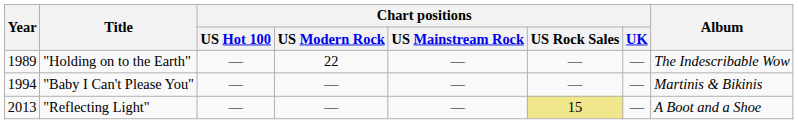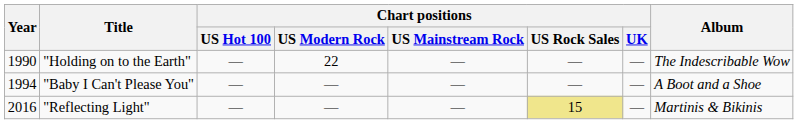 <table class="wikitable">
 <tr>
 <th rowspan="2">Year</th>
 <th rowspan="2">Title</th>
 <th colspan="5">Chart positions</th>
 <th rowspan="2">Album</th>
 </tr>
 <tr>
 <th>US <a href='#'>Hot 100</a></th>
 <th>US <a href='#'>Modern Rock</a></th>
 <th>US <a href='#'>Mainstream Rock</a></th>
 <th>US Rock Sales</th>
 <th><a href='#'>UK</a></th>
 </tr>
 <tr>
-<td>1989</td>
+<td>1990</td>
 <td>"Holding on to the Earth"</td>
 <td style="text-align:center;">—</td>
 <td style="text-align:center;">22</td>
 <td style="text-align:center;">—</td>
 <td style="text-align:center;">—</td>
 <td style="text-align:center;">—</td>
 <td><em>The Indescribable Wow</em></td>
 </tr>
 <tr>
 <td>1994</td>
 <td>"Baby I Can't Please You"</td>
 <td style="text-align:center;">—</td>
 <td style="text-align:center;">—</td>
 <td style="text-align:center;">—</td>
 <td style="text-align:center;">—</td>
 <td style="text-align:center;">—</td>
-<td><em>Martinis & Bikinis</em></td>
+<td><em>A Boot and a Shoe</em></td>
 </tr>
 <tr>
-<td>2013</td>
+<td>2016</td>
 <td>"Reflecting Light"</td>
 <td style="text-align:center;">—</td>
 <td style="text-align:center;">—</td>
 <td style="text-align:center;">—</td>
 <td style="background: khaki; text-align:center;">15</td>
 <td style="text-align:center;">—</td>
-<td><em>A Boot and a Shoe</em></td>
+<td><em>Martinis & Bikinis</em></td>
 </tr>
 </table>
